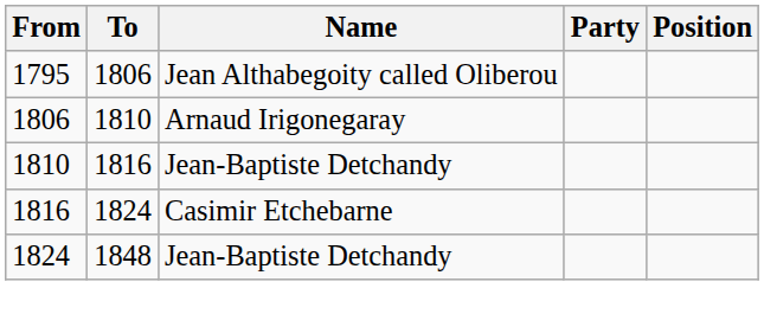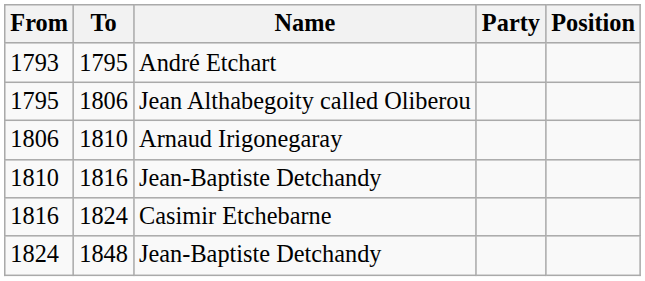 <table class="wikitable">
 <tr>
 <th>From</th>
 <th>To</th>
 <th>Name</th>
 <th>Party</th>
 <th>Position</th>
+</tr>
+<tr>
+<td>1793</td>
+<td>1795</td>
+<td>André Etchart</td>
+<td></td>
+<td></td>
 </tr>
 <tr>
 <td>1795</td>
 <td>1806</td>
 <td>Jean Althabegoity called Oliberou</td>
 <td></td>
 <td></td>
 </tr>
 <tr>
 <td>1806</td>
 <td>1810</td>
 <td>Arnaud Irigonegaray</td>
 <td></td>
 <td></td>
 </tr>
 <tr>
 <td>1810</td>
 <td>1816</td>
 <td>Jean-Baptiste Detchandy</td>
 <td></td>
 <td></td>
 </tr>
 <tr>
 <td>1816</td>
 <td>1824</td>
 <td>Casimir Etchebarne</td>
 <td></td>
 <td></td>
 </tr>
 <tr>
 <td>1824</td>
 <td>1848</td>
 <td>Jean-Baptiste Detchandy</td>
 <td></td>
 <td></td>
 </tr>
 </table>
